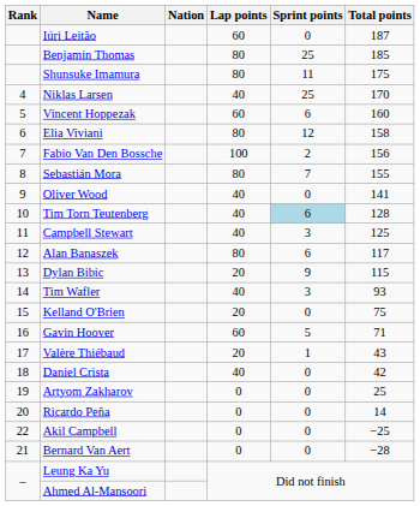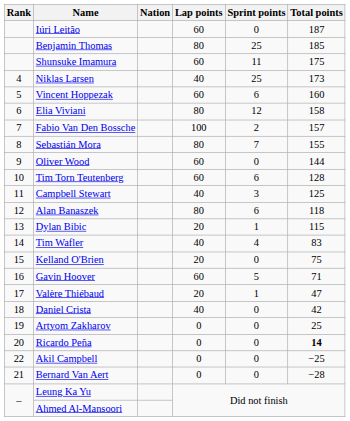 <table class="wikitable sortable" style="text-align:center">
 <tr>
 <th>Rank</th>
 <th>Name</th>
 <th>Nation</th>
 <th>Lap points</th>
 <th>Sprint points</th>
 <th>Total points</th>
 </tr>
 <tr>
 <td></td>
 <td align=left><a href='#'>Iúri Leitão</a></td>
 <td align=left></td>
 <td>60</td>
 <td>0</td>
 <td>187</td>
 </tr>
 <tr>
 <td></td>
 <td align=left><a href='#'>Benjamin Thomas</a></td>
 <td align=left></td>
 <td>80</td>
 <td>25</td>
 <td>185</td>
 </tr>
 <tr>
 <td></td>
 <td align=left><a href='#'>Shunsuke Imamura</a></td>
 <td align=left></td>
-<td>80</td>
+<td>60</td>
 <td>11</td>
 <td>175</td>
 </tr>
 <tr>
 <td>4</td>
 <td align=left><a href='#'>Niklas Larsen</a></td>
 <td align=left></td>
 <td>40</td>
 <td>25</td>
-<td>170</td>
+<td>173</td>
 </tr>
 <tr>
 <td>5</td>
 <td align=left><a href='#'>Vincent Hoppezak</a></td>
 <td align=left></td>
 <td>60</td>
 <td>6</td>
 <td>160</td>
 </tr>
 <tr>
 <td>6</td>
 <td align=left><a href='#'>Elia Viviani</a></td>
 <td align=left></td>
 <td>80</td>
 <td>12</td>
 <td>158</td>
 </tr>
 <tr>
 <td>7</td>
 <td align="left"><a href='#'>Fabio Van Den Bossche</a></td>
 <td align="left"></td>
 <td>100</td>
 <td>2</td>
-<td>156</td>
+<td>157</td>
 </tr>
 <tr>
 <td>8</td>
 <td align="left"><a href='#'>Sebastián Mora</a></td>
 <td align="left"></td>
 <td>80</td>
 <td>7</td>
 <td>155</td>
 </tr>
 <tr>
 <td>9</td>
 <td align=left><a href='#'>Oliver Wood</a></td>
 <td align=left></td>
-<td>40</td>
+<td>60</td>
 <td>0</td>
-<td>141</td>
+<td>144</td>
 </tr>
 <tr>
 <td>10</td>
 <td align=left><a href='#'>Tim Torn Teutenberg</a></td>
 <td align=left></td>
-<td>40</td>
-<td style="background: lightblue;">6</td>
+<td>60</td>
+<td>6</td>
 <td>128</td>
 </tr>
 <tr>
 <td>11</td>
 <td align=left><a href='#'>Campbell Stewart</a></td>
 <td align=left></td>
 <td>40</td>
 <td>3</td>
 <td>125</td>
 </tr>
 <tr>
 <td>12</td>
 <td align=left><a href='#'>Alan Banaszek</a></td>
 <td align=left></td>
 <td>80</td>
 <td>6</td>
-<td>117</td>
+<td>118</td>
 </tr>
 <tr>
 <td>13</td>
 <td align=left><a href='#'>Dylan Bibic</a></td>
 <td align=left></td>
 <td>20</td>
-<td>9</td>
+<td>1</td>
 <td>115</td>
 </tr>
 <tr>
 <td>14</td>
 <td align=left><a href='#'>Tim Wafler</a></td>
 <td align=left></td>
 <td>40</td>
-<td>3</td>
-<td>93</td>
+<td>4</td>
+<td>83</td>
 </tr>
 <tr>
 <td>15</td>
 <td align=left><a href='#'>Kelland O'Brien</a></td>
 <td align=left></td>
 <td>20</td>
 <td>0</td>
 <td>75</td>
 </tr>
 <tr>
 <td>16</td>
 <td align=left><a href='#'>Gavin Hoover</a></td>
 <td align=left></td>
 <td>60</td>
 <td>5</td>
 <td>71</td>
 </tr>
 <tr>
 <td>17</td>
 <td align=left><a href='#'>Valère Thiébaud</a></td>
 <td align=left></td>
 <td>20</td>
 <td>1</td>
-<td>43</td>
+<td>47</td>
 </tr>
 <tr>
 <td>18</td>
 <td align=left><a href='#'>Daniel Crista</a></td>
 <td align=left></td>
 <td>40</td>
 <td>0</td>
 <td>42</td>
 </tr>
 <tr>
 <td>19</td>
 <td align=left><a href='#'>Artyom Zakharov</a></td>
 <td align=left></td>
 <td>0</td>
 <td>0</td>
 <td>25</td>
 </tr>
 <tr>
 <td>20</td>
 <td align=left><a href='#'>Ricardo Peña</a></td>
 <td align=left></td>
 <td>0</td>
 <td>0</td>
-<td>14</td>
+<td><strong>14</strong></td>
 </tr>
 <tr>
 <td>22</td>
 <td align=left><a href='#'>Akil Campbell</a></td>
 <td align=left></td>
 <td>0</td>
 <td>0</td>
 <td>−25</td>
 </tr>
 <tr>
 <td>21</td>
 <td align="left"><a href='#'>Bernard Van Aert</a></td>
 <td align="left"></td>
 <td>0</td>
 <td>0</td>
 <td>−28</td>
 </tr>
 <tr>
 <td rowspan=2>–</td>
 <td align=left><a href='#'>Leung Ka Yu</a></td>
 <td align=left></td>
 <td rowspan=2 colspan=3>Did not finish</td>
 </tr>
 <tr>
 <td align=left><a href='#'>Ahmed Al-Mansoori</a></td>
 <td align=left></td>
 </tr>
 </table>
